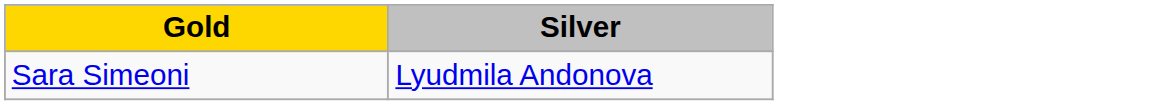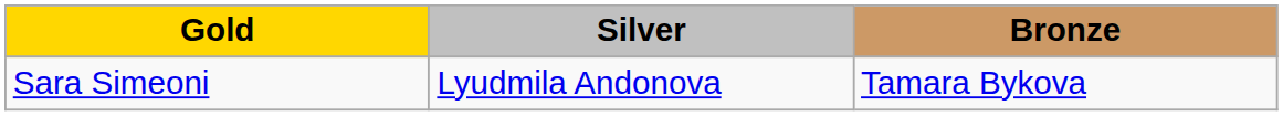 <table class="wikitable" style="text-align:left">
 <tr align="center">
 <td width=200 bgcolor=gold><strong>Gold</strong></td>
 <td width=200 bgcolor=silver><strong>Silver</strong></td>
+<td width=200 bgcolor=CC9966><strong>Bronze</strong></td>
 </tr>
 <tr>
 <td><a href='#'>Sara Simeoni</a><br><em></em></td>
 <td><a href='#'>Lyudmila Andonova</a><br><em></em></td>
+<td><a href='#'>Tamara Bykova</a><br><em></em></td>
 </tr>
 </table>
